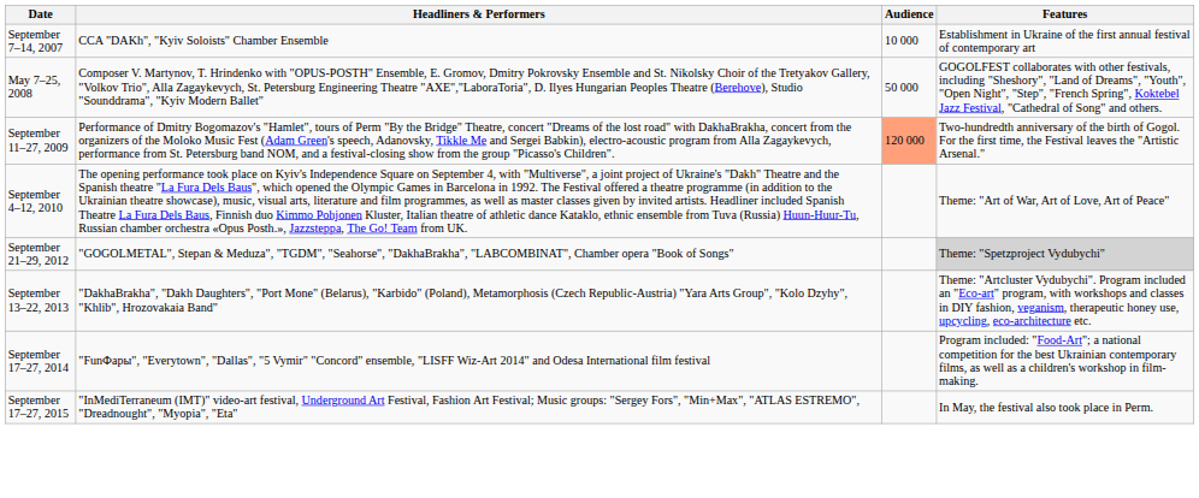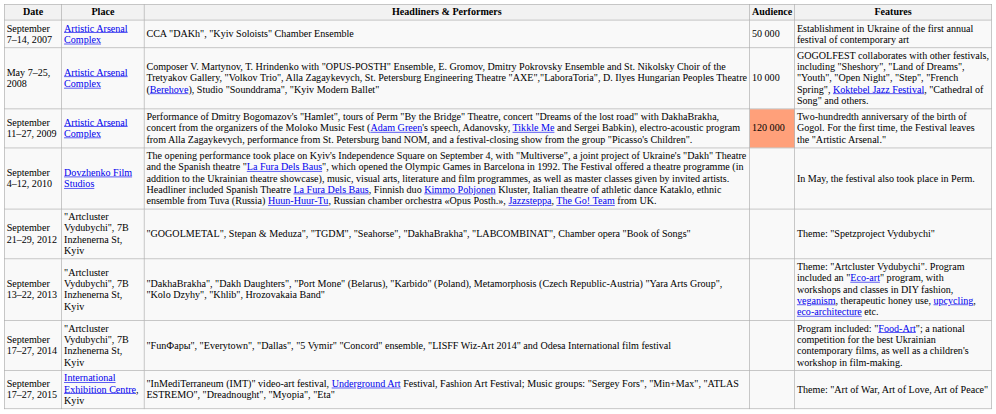 <table class="wikitable">
 <tr>
 <th>Date</th>
+<th>Place</th>
 <th>Headliners & Performers</th>
 <th>Audience</th>
 <th>Features</th>
 </tr>
 <tr ---->
 <td>September 7–14, 2007</td>
+<td><a href='#'>Artistic Arsenal Complex</a></td>
 <td>CCA "DAKh", "Kyiv Soloists" Chamber Ensemble</td>
-<td>10 000</td>
+<td>50 000</td>
 <td>Establishment in Ukraine of the first annual festival of contemporary art</td>
 </tr>
 <tr ---->
 <td>May 7–25, 2008</td>
+<td><a href='#'>Artistic Arsenal Complex</a></td>
 <td>Composer V. Martynov, T. Hrindenko with "OPUS-POSTH" Ensemble,  E. Gromov, Dmitry Pokrovsky Ensemble and St. Nikolsky Choir of the Tretyakov Gallery, "Volkov Trio", Alla Zagaykevych, St. Petersburg Engineering Theatre "AXE","LaboraToria", D. Ilyes Hungarian Peoples Theatre (<a href='#'>Berehove</a>), Studio "Sounddrama", "Kyiv Modern Ballet"</td>
-<td>50 000</td>
+<td>10 000</td>
 <td>GOGOLFEST collaborates with other festivals, including "Sheshory", "Land of Dreams", "Youth", "Open Night", "Step", "French Spring", <a href='#'>Koktebel Jazz Festival</a>, "Cathedral of Song" and others.</td>
 </tr>
 <tr ---->
 <td>September 11–27, 2009 </td>
+<td><a href='#'>Artistic Arsenal Complex</a></td>
 <td>Performance of Dmitry Bogomazov's "Hamlet", tours of Perm "By the Bridge" Theatre, concert "Dreams of the lost road" with DakhaBrakha, concert from the organizers of the Moloko Music Fest (<a href='#'>Adam Green</a>'s speech, Adanovsky, <a href='#'>Tikkle Me</a> and Sergei Babkin), electro-acoustic program from Alla Zagaykevych, performance from St. Petersburg band NOM, and a festival-closing show from the group "Picasso's Children".</td>
 <td style="background: lightsalmon;">120 000</td>
 <td>Two-hundredth anniversary of the birth of Gogol. For the first time, the Festival leaves the "Artistic Arsenal."</td>
 </tr>
 <tr ---->
 <td>September 4–12, 2010</td>
+<td><a href='#'>Dovzhenko Film Studios</a></td>
 <td>The opening performance took place on Kyiv's Independence Square on September 4, with "Multiverse", a joint project of Ukraine's "Dakh" Theatre and the Spanish theatre "<a href='#'>La Fura Dels Baus</a>", which opened the Olympic Games in Barcelona in 1992.  The Festival offered a theatre programme (in addition to the Ukrainian theatre showcase), music, visual arts, literature and film programmes, as well as master classes given by invited artists. Headliner included Spanish Theatre <a href='#'>La Fura Dels Baus</a>, Finnish duo <a href='#'>Kimmo Pohjonen</a> Kluster, Italian theatre of athletic dance Kataklo, ethnic ensemble from Tuva (Russia) <a href='#'>Huun-Huur-Tu</a>, Russian chamber orchestra «Opus Posth.», <a href='#'>Jazzsteppa</a>, <a href='#'>The Go! Team</a> from UK.</td>
 <td></td>
-<td>Theme: "Art of War, Art of Love, Art of Peace"</td>
+<td>In May, the festival also took place in Perm.</td>
 </tr>
 <tr ---->
 <td>September 21–29, 2012</td>
+<td>"Artcluster Vydubychi", 7В Inzhenerna St, Kyiv</td>
 <td>"GOGOLMETAL", Stepan & Meduza", "TGDM", "Seahorse", "DakhaBrakha", "LABCOMBINAT", Chamber opera "Book of Songs"</td>
 <td></td>
-<td style="background: lightgrey;">Theme: "Spetzproject Vydubychi"</td>
+<td>Theme: "Spetzproject Vydubychi"</td>
 </tr>
 <tr ---->
 <td>September 13–22, 2013</td>
+<td>"Artcluster Vydubychi", 7В Inzhenerna St, Kyiv</td>
 <td>"DakhaBrakha", "Dakh Daughters", "Port Mone" (Belarus), "Karbido" (Poland), Metamorphosis (Czech Republic-Austria) "Yara Arts Group", "Kolo Dzyhy", "Khlib", Hrozovakaia Band"</td>
 <td></td>
 <td>Theme: "Artcluster Vydubychi". Program included an "<a href='#'>Eco-art</a>" program, with workshops and classes in DIY fashion, <a href='#'>veganism</a>, therapeutic honey use, <a href='#'>upcycling</a>, <a href='#'>eco-architecture</a> etc.</td>
 </tr>
 <tr ---->
 <td>September 17–27, 2014</td>
+<td>"Artcluster Vydubychi", 7В Inzhenerna St, Kyiv</td>
 <td>"FunФары", "Everytown", "Dallas", "5 Vymir" "Concord" ensemble, "LISFF Wiz-Art 2014" and Odesa International film festival</td>
 <td></td>
 <td>Program included: "<a href='#'>Food-Art</a>"; a national competition for the best Ukrainian contemporary films, as well as a children's workshop in film-making.</td>
 </tr>
 <tr ---->
 <td>September 17–27, 2015</td>
+<td><a href='#'>International Exhibition Centre</a>, Kyiv</td>
 <td>"InMediTerraneum (IMT)" video-art festival, <a href='#'>Underground Art</a> Festival, Fashion Art Festival; Music groups: "Sergey Fors", "Min+Max", "ATLAS ESTREMO", "Dreadnought", "Myopia", "Eta"</td>
 <td></td>
-<td>In May, the festival also took place in Perm.</td>
+<td>Theme: "Art of War, Art of Love, Art of Peace"</td>
 </tr>
 </table>
